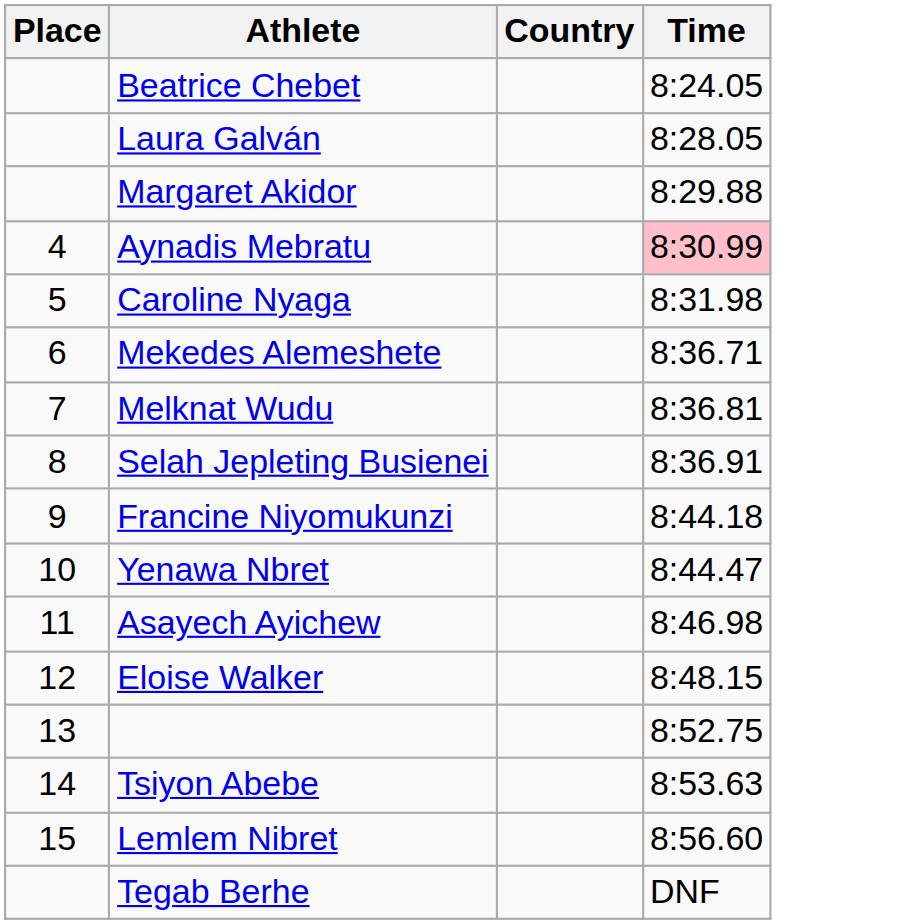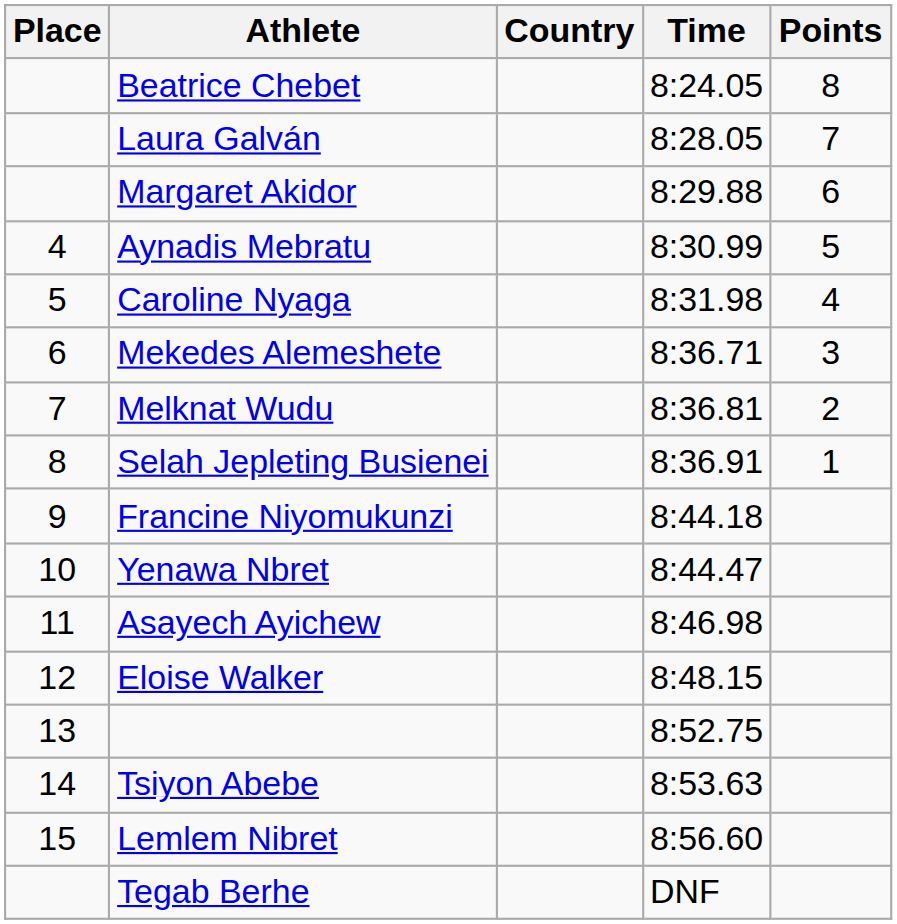 <table class="wikitable">
 <tr>
 <th>Place</th>
 <th>Athlete</th>
 <th>Country</th>
 <th>Time</th>
+<th>Points</th>
 </tr>
 <tr>
 <td align=center></td>
 <td><a href='#'>Beatrice Chebet</a></td>
 <td></td>
 <td>8:24.05</td>
+<td align=center>8</td>
 </tr>
 <tr>
 <td align=center></td>
 <td><a href='#'>Laura Galván</a></td>
 <td></td>
 <td>8:28.05</td>
+<td align=center>7</td>
 </tr>
 <tr>
 <td align=center></td>
 <td><a href='#'>Margaret Akidor</a></td>
 <td></td>
 <td>8:29.88</td>
+<td align=center>6</td>
 </tr>
 <tr>
 <td align=center>4</td>
 <td><a href='#'>Aynadis Mebratu</a></td>
 <td></td>
-<td style="background: pink;">8:30.99</td>
+<td>8:30.99</td>
+<td align=center>5</td>
 </tr>
 <tr>
 <td align=center>5</td>
 <td><a href='#'>Caroline Nyaga</a></td>
 <td></td>
 <td>8:31.98</td>
+<td align=center>4</td>
 </tr>
 <tr>
 <td align=center>6</td>
 <td><a href='#'>Mekedes Alemeshete</a></td>
 <td></td>
 <td>8:36.71</td>
+<td align=center>3</td>
 </tr>
 <tr>
 <td align=center>7</td>
 <td><a href='#'>Melknat Wudu</a></td>
 <td></td>
 <td>8:36.81</td>
+<td align=center>2</td>
 </tr>
 <tr>
 <td align=center>8</td>
 <td><a href='#'>Selah Jepleting Busienei</a></td>
 <td></td>
 <td>8:36.91</td>
+<td align=center>1</td>
 </tr>
 <tr>
 <td align=center>9</td>
 <td><a href='#'>Francine Niyomukunzi</a></td>
 <td></td>
 <td>8:44.18</td>
+<td align=center></td>
 </tr>
 <tr>
 <td align=center>10</td>
 <td><a href='#'>Yenawa Nbret</a></td>
 <td></td>
 <td>8:44.47</td>
+<td align=center></td>
 </tr>
 <tr>
 <td align=center>11</td>
 <td><a href='#'>Asayech Ayichew</a></td>
 <td></td>
 <td>8:46.98</td>
+<td align=center></td>
 </tr>
 <tr>
 <td align=center>12</td>
 <td><a href='#'>Eloise Walker</a></td>
 <td></td>
 <td>8:48.15</td>
+<td align=center></td>
 </tr>
 <tr>
 <td align=center>13</td>
 <td></td>
 <td></td>
 <td>8:52.75</td>
+<td align=center></td>
 </tr>
 <tr>
 <td align=center>14</td>
 <td><a href='#'>Tsiyon Abebe</a></td>
 <td></td>
 <td>8:53.63</td>
+<td align=center></td>
 </tr>
 <tr>
 <td align=center>15</td>
 <td><a href='#'>Lemlem Nibret</a></td>
 <td></td>
 <td>8:56.60</td>
+<td align=center></td>
 </tr>
 <tr>
 <td align=center></td>
 <td><a href='#'>Tegab Berhe</a></td>
 <td></td>
 <td>DNF</td>
+<td align=center></td>
 </tr>
 </table>
